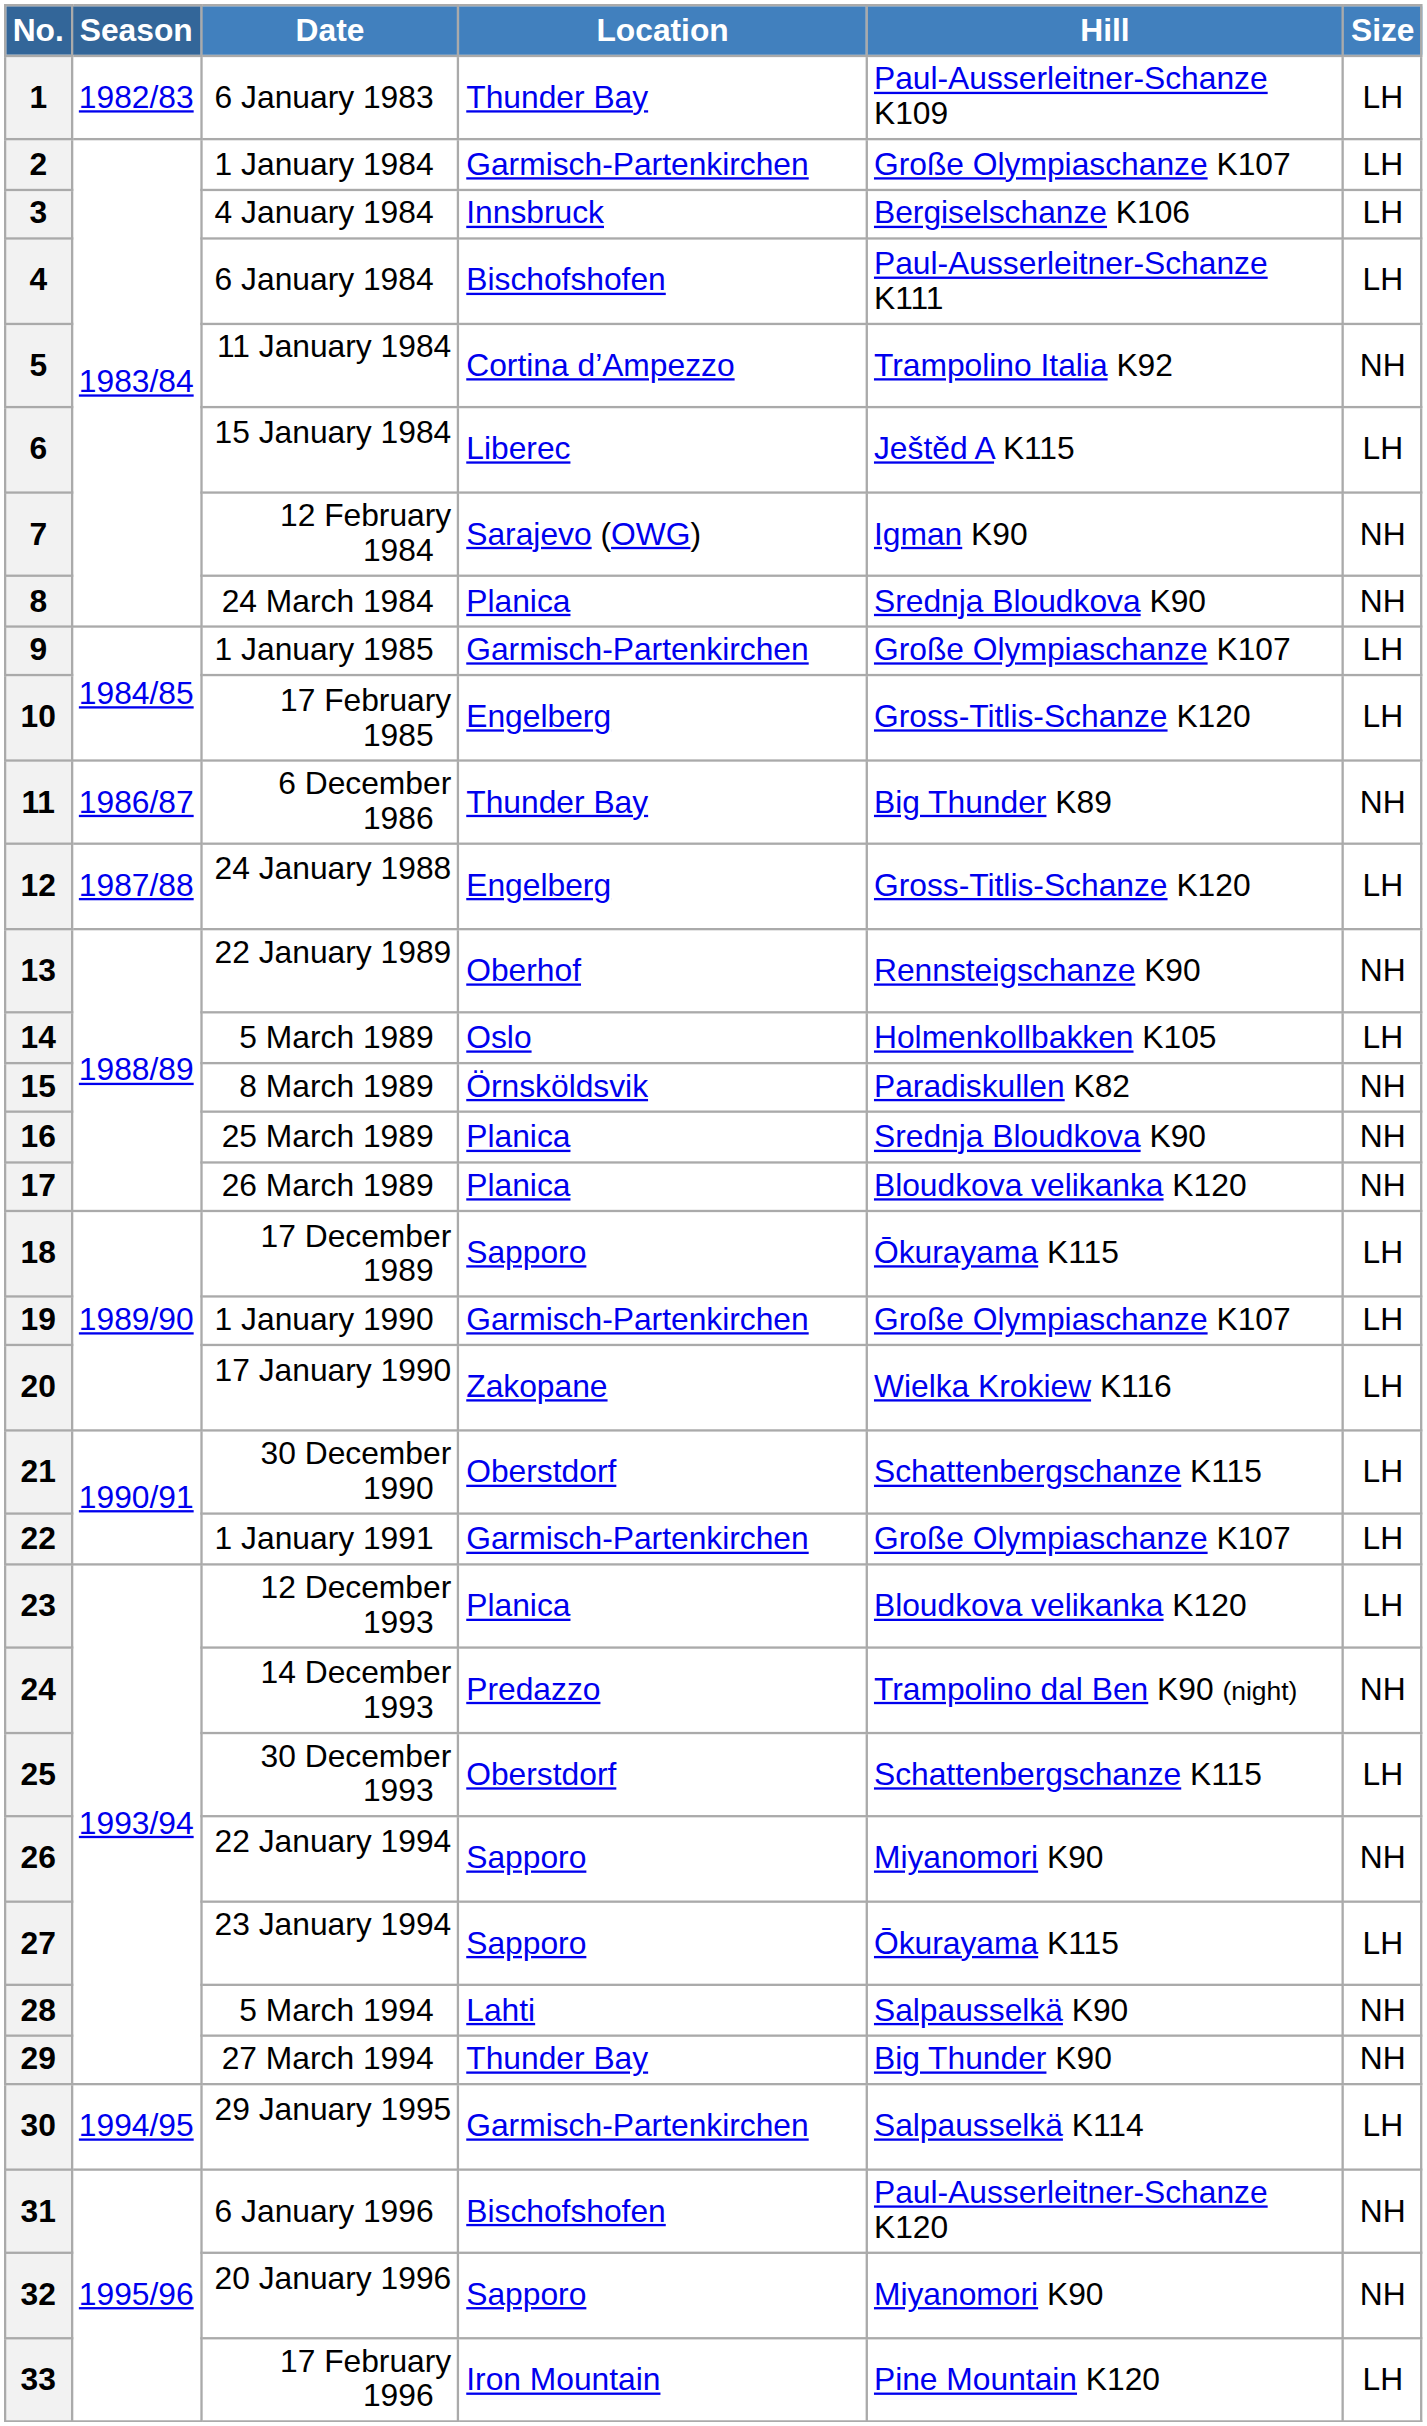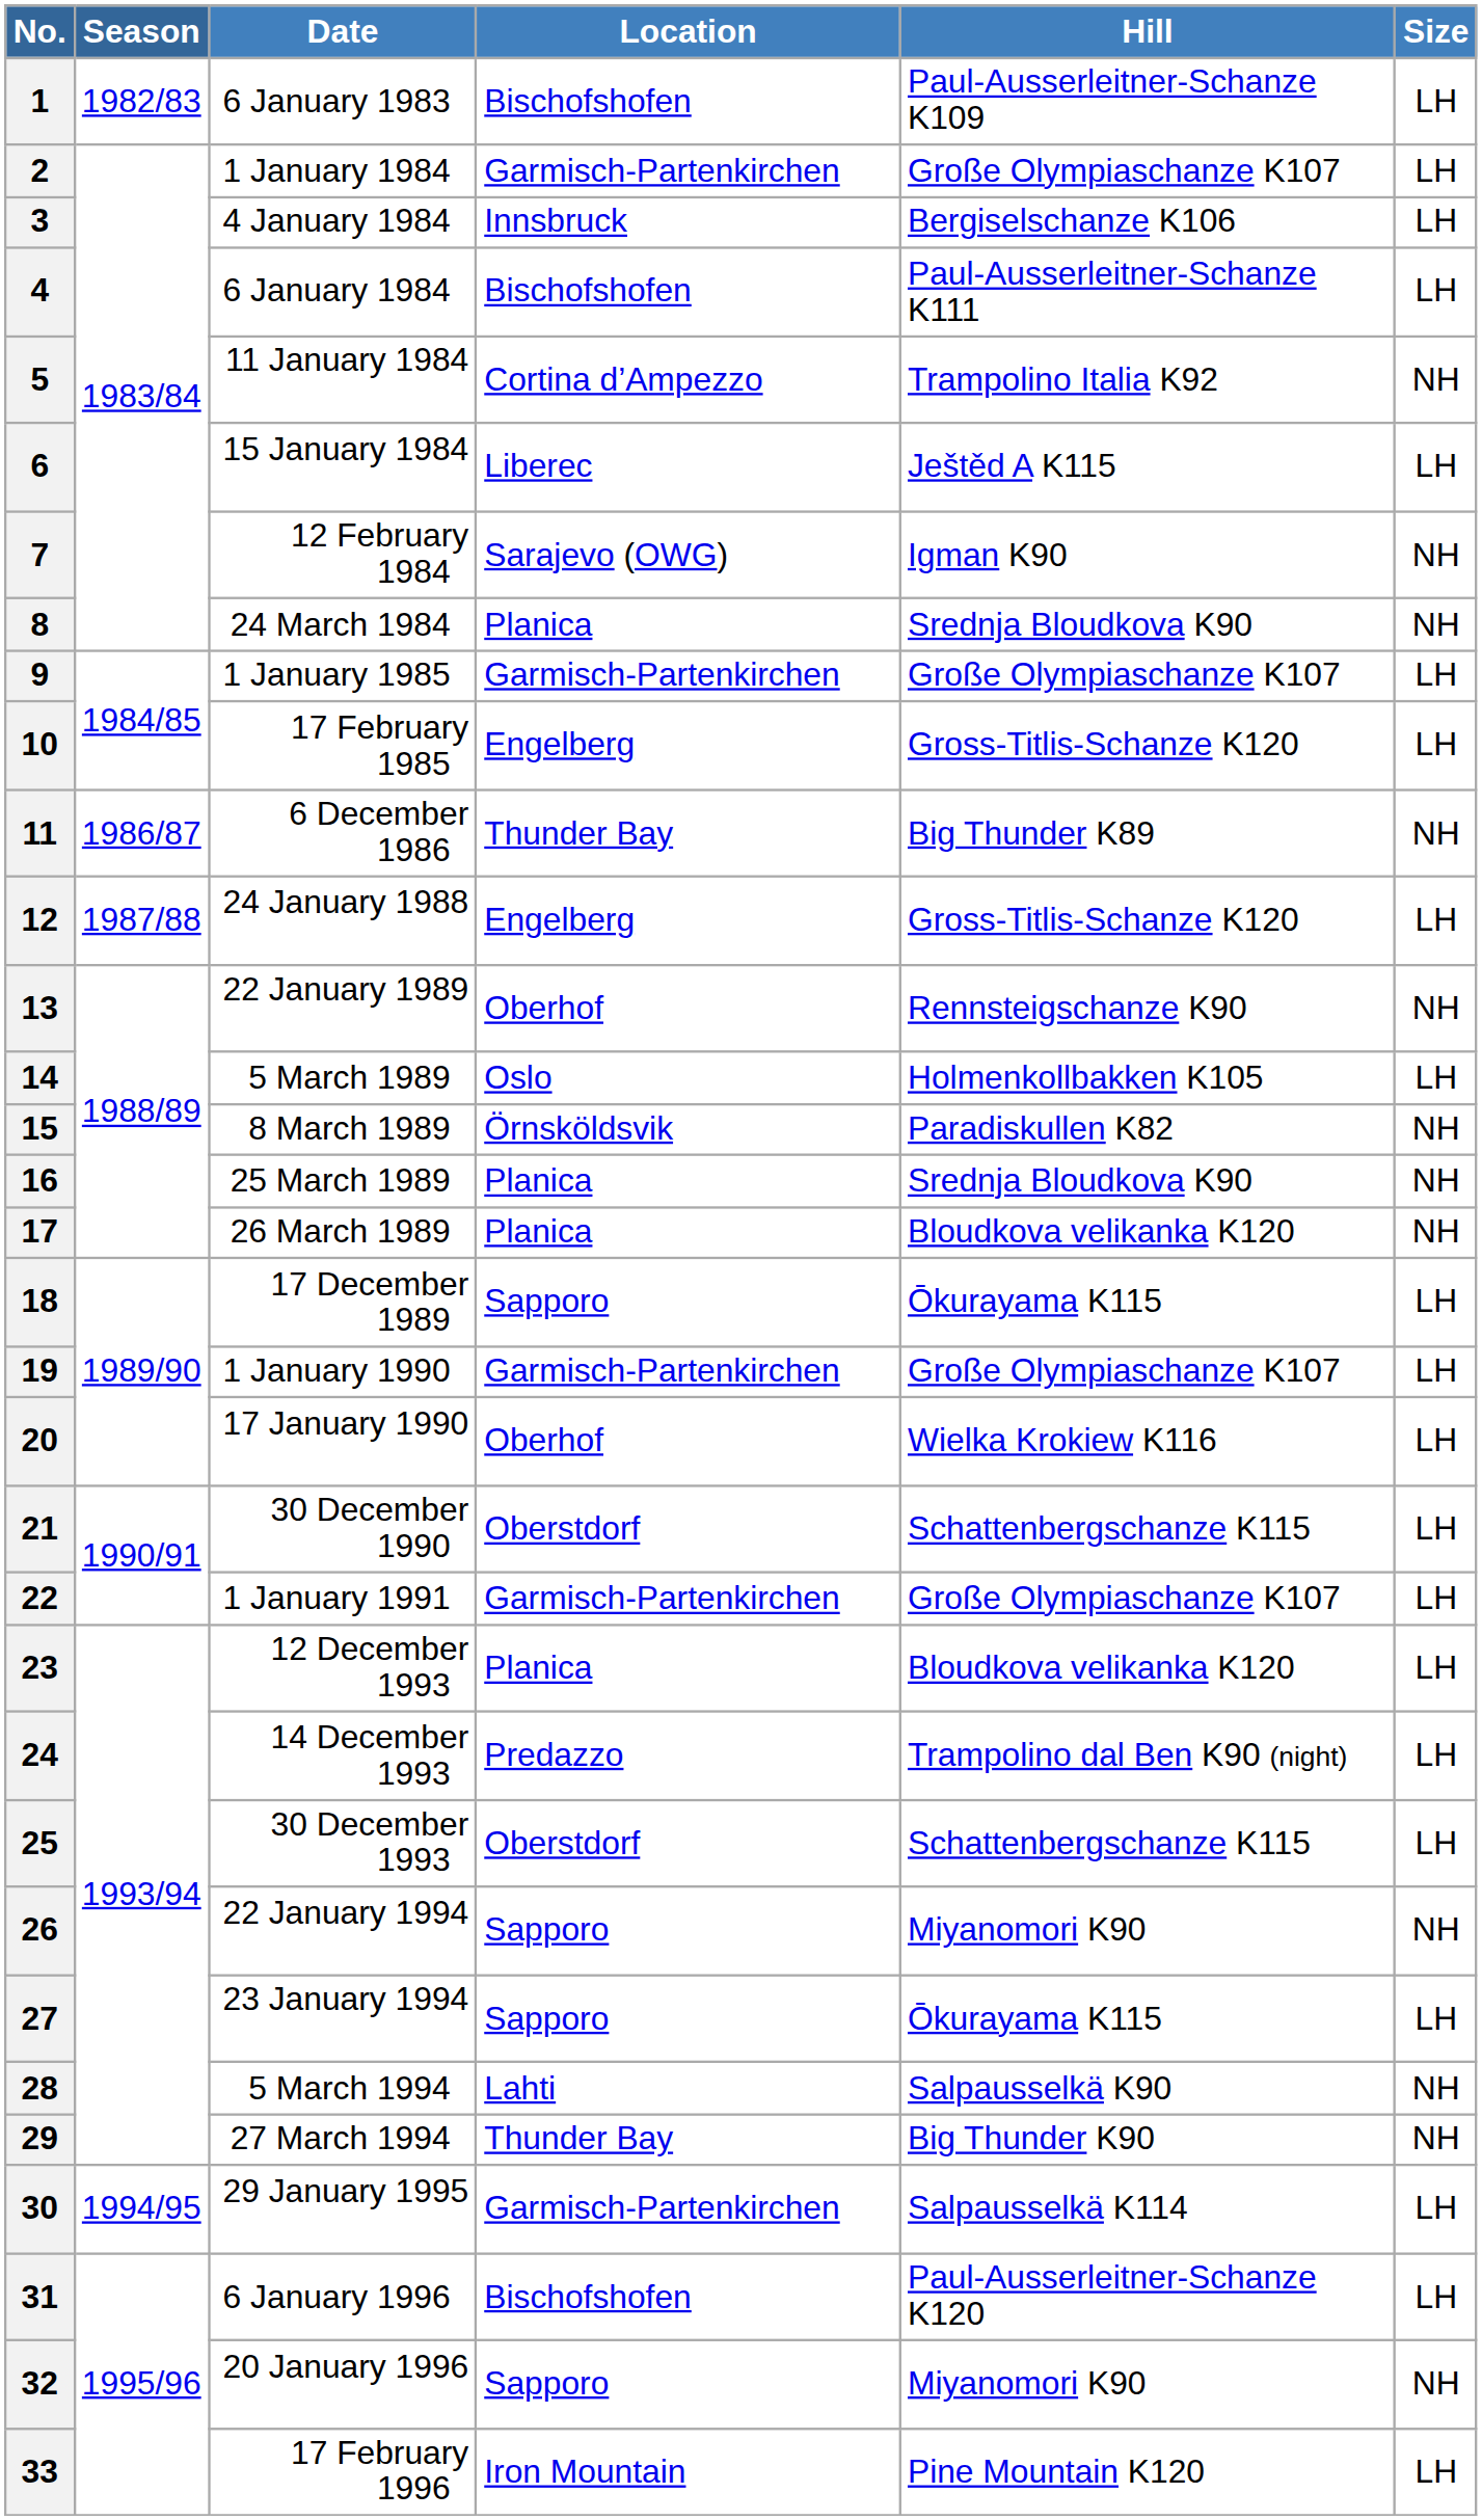 <table class="wikitable sortable" style="font-size:86%; line-height:15px; text-align:left; border:grey solid 1px; border-collapse:collapse; background:#ffffff;">
 <tr style="background:#efefef;">
 <th style="background-color:#369; color:white; width:10px;">No.</th>
 <th style="background-color:#369; color:white;  width:30px;">Season</th>
 <th style="background-color:#4180be; color:white; width:105px;">Date</th>
 <th style="background-color:#4180be; color:white; width:170px;">Location</th>
 <th style="background-color:#4180be; color:white; width:200px;">Hill</th>
 <th style="background-color:#4180be; color:white; width:25px;">Size</th>
 </tr>
 <tr>
 <th scope=row style="text-align:center;">1</th>
 <td align=center><a href='#'>1982/83</a></td>
 <td align=right>6 January 1983  </td>
-<td> <a href='#'>Thunder Bay</a></td>
+<td> <a href='#'>Bischofshofen</a></td>
 <td><a href='#'>Paul-Ausserleitner-Schanze</a> K109</td>
 <td align=center>LH</td>
 </tr>
 <tr>
 <th scope=row style="text-align:center;">2</th>
 <td align=center rowspan=7><a href='#'>1983/84</a></td>
 <td align=right>1 January 1984  </td>
 <td> <a href='#'>Garmisch-Partenkirchen</a></td>
 <td><a href='#'>Große Olympiaschanze</a> K107</td>
 <td align=center>LH</td>
 </tr>
 <tr>
 <th scope=row style="text-align:center;">3</th>
 <td align=right>4 January 1984  </td>
 <td> <a href='#'>Innsbruck</a></td>
 <td><a href='#'>Bergiselschanze</a> K106</td>
 <td align=center>LH</td>
 </tr>
 <tr>
 <th scope=row style="text-align:center;">4</th>
 <td align=right>6 January 1984  </td>
 <td> <a href='#'>Bischofshofen</a></td>
 <td><a href='#'>Paul-Ausserleitner-Schanze</a> K111</td>
 <td align=center>LH</td>
 </tr>
 <tr>
 <th scope=row style="text-align:center;">5</th>
 <td align=right>11 January 1984  </td>
 <td> <a href='#'>Cortina d’Ampezzo</a></td>
 <td><a href='#'>Trampolino Italia</a> K92</td>
 <td align=center>NH</td>
 </tr>
 <tr>
 <th scope=row style="text-align:center;">6</th>
 <td align=right>15 January 1984  </td>
 <td> <a href='#'>Liberec</a></td>
 <td><a href='#'>Ještěd A</a> K115</td>
 <td align=center>LH</td>
 </tr>
 <tr>
 <th scope=row style="text-align:center;">7</th>
 <td align=right>12 February 1984  </td>
 <td> <a href='#'>Sarajevo</a> (<a href='#'>OWG</a>)</td>
 <td><a href='#'>Igman</a> K90</td>
 <td align=center>NH</td>
 </tr>
 <tr>
 <th scope=row style="text-align:center;">8</th>
 <td align=right>24 March 1984  </td>
 <td> <a href='#'>Planica</a></td>
 <td><a href='#'>Srednja Bloudkova</a> K90</td>
 <td align=center>NH</td>
 </tr>
 <tr>
 <th scope=row style="text-align:center;">9</th>
 <td align=center rowspan=2><a href='#'>1984/85</a></td>
 <td align=right>1 January 1985  </td>
 <td> <a href='#'>Garmisch-Partenkirchen</a></td>
 <td><a href='#'>Große Olympiaschanze</a> K107</td>
 <td align=center>LH</td>
 </tr>
 <tr>
 <th scope=row style="text-align:center;">10</th>
 <td align=right>17 February 1985  </td>
 <td> <a href='#'>Engelberg</a></td>
 <td><a href='#'>Gross-Titlis-Schanze</a> K120</td>
 <td align=center>LH</td>
 </tr>
 <tr>
 <th scope=row style="text-align:center;">11</th>
 <td align=center><a href='#'>1986/87</a></td>
 <td align=right>6 December 1986  </td>
 <td> <a href='#'>Thunder Bay</a></td>
 <td><a href='#'>Big Thunder</a> K89</td>
 <td align=center>NH</td>
 </tr>
 <tr>
 <th scope=row style="text-align:center;">12</th>
 <td align=center><a href='#'>1987/88</a></td>
 <td align=right>24 January 1988  </td>
 <td> <a href='#'>Engelberg</a></td>
 <td><a href='#'>Gross-Titlis-Schanze</a> K120</td>
 <td align=center>LH</td>
 </tr>
 <tr>
 <th scope=row style="text-align:center;">13</th>
 <td align=center rowspan=5><a href='#'>1988/89</a></td>
 <td align=right>22 January 1989  </td>
 <td> <a href='#'>Oberhof</a></td>
 <td><a href='#'>Rennsteigschanze</a> K90</td>
 <td align=center>NH</td>
 </tr>
 <tr>
 <th scope=row style="text-align:center;">14</th>
 <td align=right>5 March 1989  </td>
 <td> <a href='#'>Oslo</a></td>
 <td><a href='#'>Holmenkollbakken</a> K105</td>
 <td align=center>LH</td>
 </tr>
 <tr>
 <th scope=row style="text-align:center;">15</th>
 <td align=right>8 March 1989  </td>
 <td> <a href='#'>Örnsköldsvik</a></td>
 <td><a href='#'>Paradiskullen</a> K82</td>
 <td align=center>NH</td>
 </tr>
 <tr>
 <th scope=row style="text-align:center;">16</th>
 <td align=right>25 March 1989  </td>
 <td> <a href='#'>Planica</a></td>
 <td><a href='#'>Srednja Bloudkova</a> K90</td>
 <td align=center>NH</td>
 </tr>
 <tr>
 <th scope=row style="text-align:center;">17</th>
 <td align=right>26 March 1989  </td>
 <td> <a href='#'>Planica</a></td>
 <td><a href='#'>Bloudkova velikanka</a> K120</td>
 <td align=center>NH</td>
 </tr>
 <tr>
 <th scope=row style="text-align:center;">18</th>
 <td align=center rowspan=3><a href='#'>1989/90</a></td>
 <td align=right>17 December 1989  </td>
 <td> <a href='#'>Sapporo</a></td>
 <td><a href='#'>Ōkurayama</a> K115</td>
 <td align=center>LH</td>
 </tr>
 <tr>
 <th scope=row style="text-align:center;">19</th>
 <td align=right>1 January 1990  </td>
 <td> <a href='#'>Garmisch-Partenkirchen</a></td>
 <td><a href='#'>Große Olympiaschanze</a> K107</td>
 <td align=center>LH</td>
 </tr>
 <tr>
 <th scope=row style="text-align:center;">20</th>
 <td align=right>17 January 1990  </td>
-<td> <a href='#'>Zakopane</a></td>
+<td> <a href='#'>Oberhof</a></td>
 <td><a href='#'>Wielka Krokiew</a> K116</td>
 <td align=center>LH</td>
 </tr>
 <tr>
 <th scope=row style="text-align:center;">21</th>
 <td align=center rowspan=2><a href='#'>1990/91</a></td>
 <td align=right>30 December 1990  </td>
 <td> <a href='#'>Oberstdorf</a></td>
 <td><a href='#'>Schattenbergschanze</a> K115</td>
 <td align=center>LH</td>
 </tr>
 <tr>
 <th scope=row style="text-align:center;">22</th>
 <td align=right>1 January 1991  </td>
 <td> <a href='#'>Garmisch-Partenkirchen</a></td>
 <td><a href='#'>Große Olympiaschanze</a> K107</td>
 <td align=center>LH</td>
 </tr>
 <tr>
 <th scope=row style="text-align:center;">23</th>
 <td align=center rowspan=7><a href='#'>1993/94</a></td>
 <td align=right>12 December 1993  </td>
 <td> <a href='#'>Planica</a></td>
 <td><a href='#'>Bloudkova velikanka</a> K120</td>
 <td align=center>LH</td>
 </tr>
 <tr>
 <th scope=row style="text-align:center;">24</th>
 <td align=right>14 December 1993  </td>
 <td> <a href='#'>Predazzo</a></td>
 <td><a href='#'>Trampolino dal Ben</a> K90 <small>(night)</small></td>
-<td align=center>NH</td>
+<td align=center>LH</td>
 </tr>
 <tr>
 <th scope=row style="text-align:center;">25</th>
 <td align=right>30 December 1993  </td>
 <td> <a href='#'>Oberstdorf</a></td>
 <td><a href='#'>Schattenbergschanze</a> K115</td>
 <td align=center>LH</td>
 </tr>
 <tr>
 <th scope=row style="text-align:center;">26</th>
 <td align=right>22 January 1994  </td>
 <td> <a href='#'>Sapporo</a></td>
 <td><a href='#'>Miyanomori</a> K90</td>
 <td align=center>NH</td>
 </tr>
 <tr>
 <th scope=row style="text-align:center;">27</th>
 <td align=right>23 January 1994  </td>
 <td> <a href='#'>Sapporo</a></td>
 <td><a href='#'>Ōkurayama</a> K115</td>
 <td align=center>LH</td>
 </tr>
 <tr>
 <th scope=row style="text-align:center;">28</th>
 <td align=right>5 March 1994  </td>
 <td> <a href='#'>Lahti</a></td>
 <td><a href='#'>Salpausselkä</a> K90</td>
 <td align=center>NH</td>
 </tr>
 <tr>
 <th scope=row style="text-align:center;">29</th>
 <td align=right>27 March 1994  </td>
 <td> <a href='#'>Thunder Bay</a></td>
 <td><a href='#'>Big Thunder</a> K90</td>
 <td align=center>NH</td>
 </tr>
 <tr>
 <th scope=row style="text-align:center;">30</th>
 <td align=center><a href='#'>1994/95</a></td>
 <td align=right>29 January 1995  </td>
 <td> <a href='#'>Garmisch-Partenkirchen</a></td>
 <td><a href='#'>Salpausselkä</a> K114</td>
 <td align=center>LH</td>
 </tr>
 <tr>
 <th scope=row style="text-align:center;">31</th>
 <td align=center rowspan=3><a href='#'>1995/96</a></td>
 <td align=right>6 January 1996  </td>
 <td> <a href='#'>Bischofshofen</a></td>
 <td><a href='#'>Paul-Ausserleitner-Schanze</a> K120</td>
-<td align=center>NH</td>
+<td align=center>LH</td>
 </tr>
 <tr>
 <th scope=row style="text-align:center;">32</th>
 <td align=right>20 January 1996  </td>
 <td> <a href='#'>Sapporo</a></td>
 <td><a href='#'>Miyanomori</a> K90</td>
 <td align=center>NH</td>
 </tr>
 <tr>
 <th scope=row style="text-align:center;">33</th>
 <td align=right>17 February 1996  </td>
 <td> <a href='#'>Iron Mountain</a></td>
 <td><a href='#'>Pine Mountain</a> K120</td>
 <td align=center>LH</td>
 </tr>
 </table>
